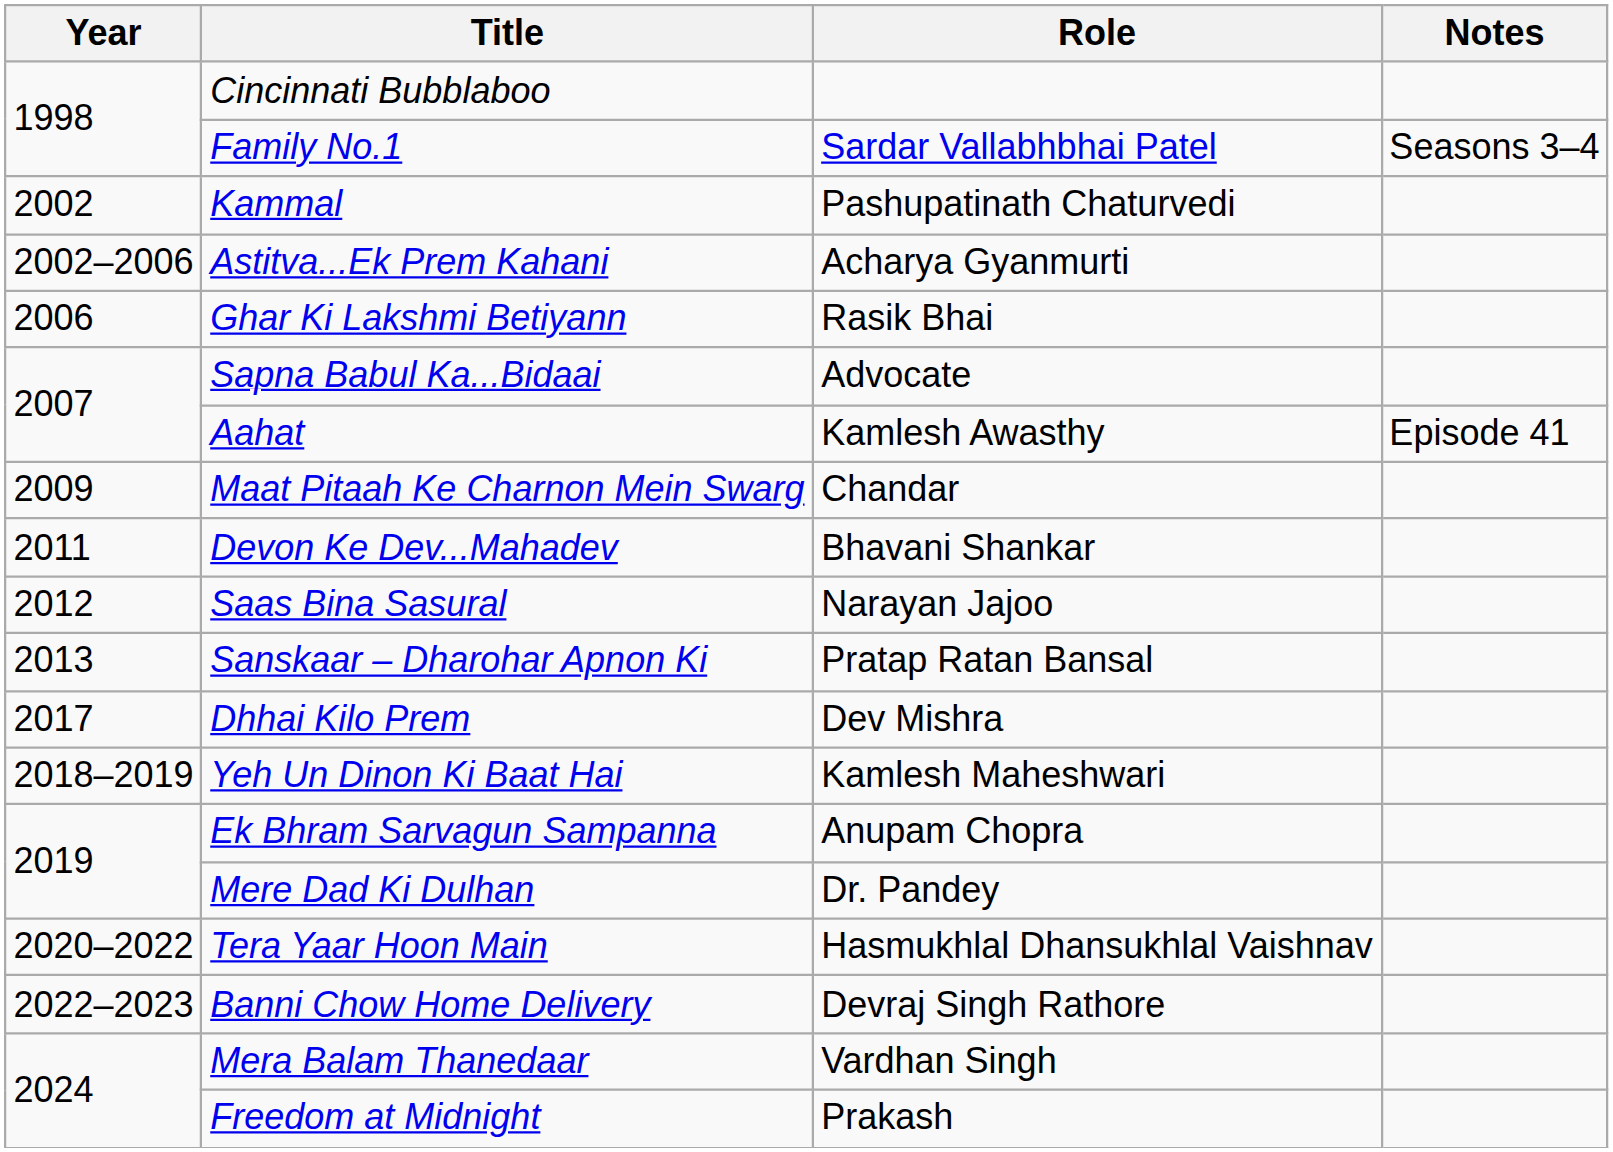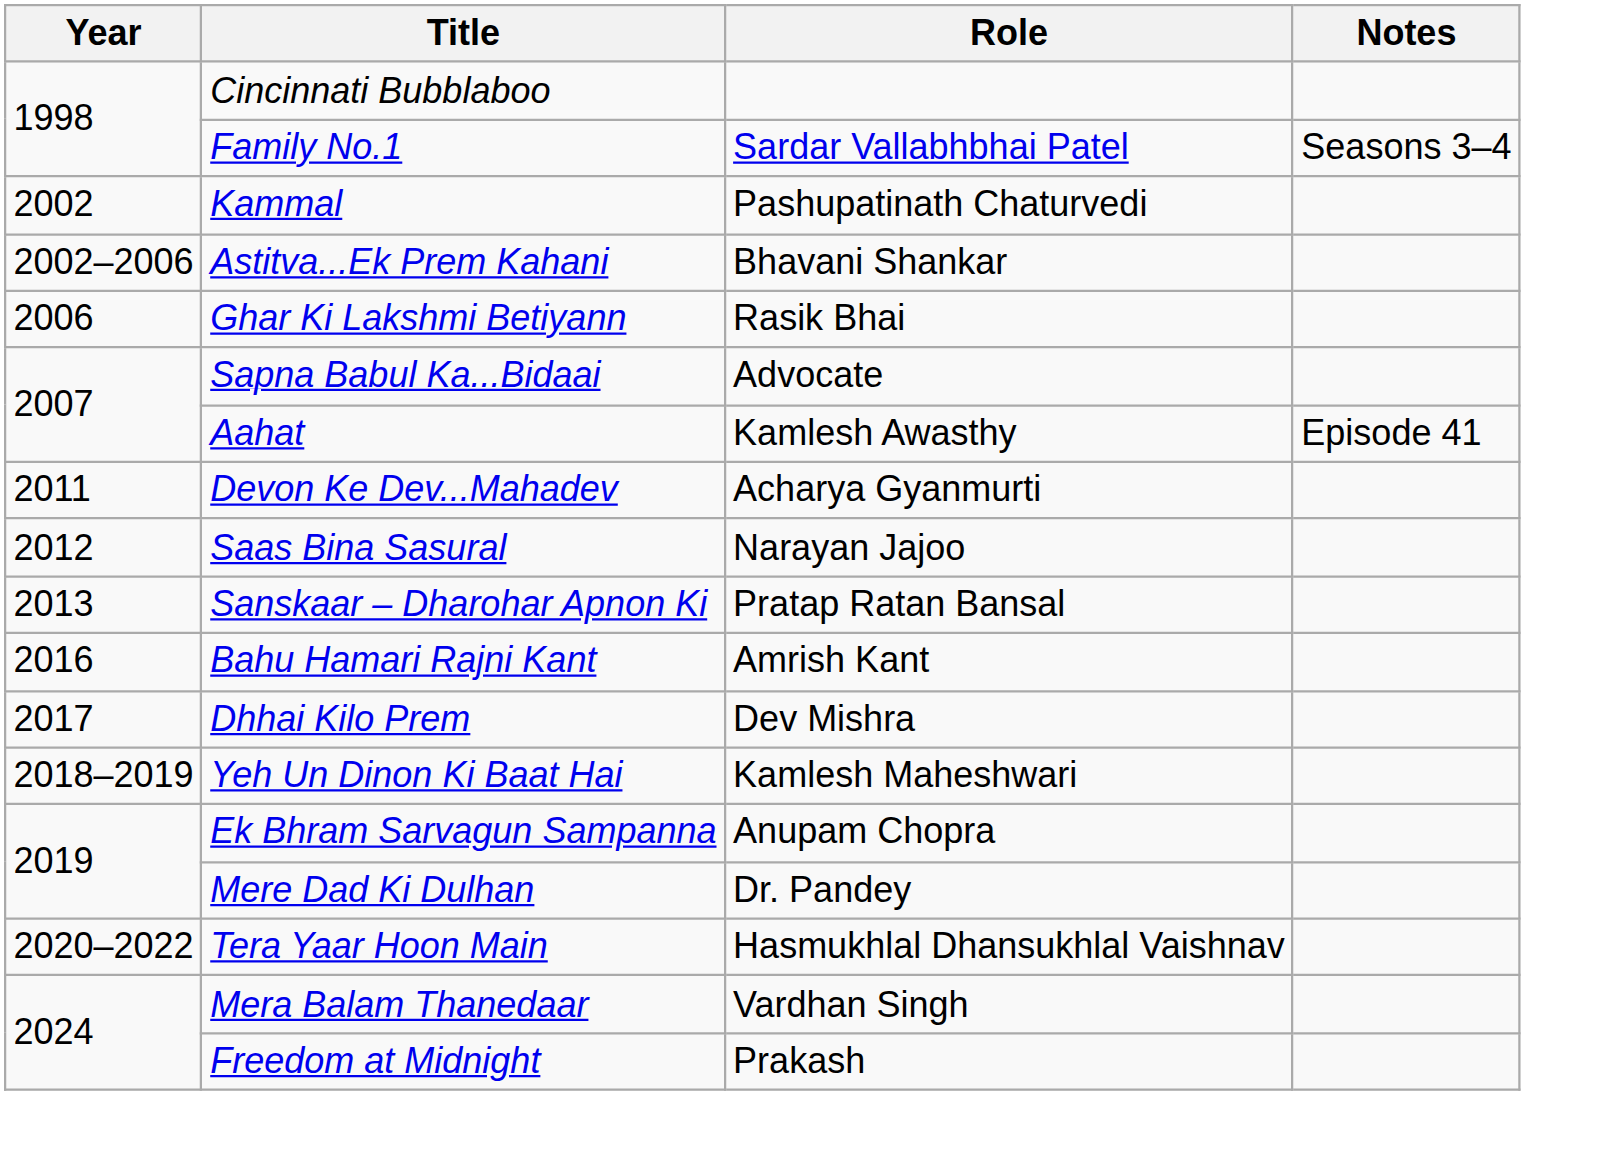 <table class="wikitable sortable">
 <tr>
 <th>Year</th>
 <th>Title</th>
 <th>Role</th>
 <th>Notes</th>
 </tr>
 <tr>
 <td rowspan="2">1998</td>
 <td><em>Cincinnati Bubblaboo</em></td>
 <td></td>
 <td></td>
 </tr>
 <tr>
 <td><em><a href='#'>Family No.1</a></em></td>
 <td><a href='#'>Sardar Vallabhbhai Patel</a></td>
 <td>Seasons 3–4</td>
 </tr>
 <tr>
 <td>2002</td>
 <td><em><a href='#'>Kammal</a></em></td>
 <td>Pashupatinath Chaturvedi</td>
 <td></td>
 </tr>
 <tr>
 <td>2002–2006</td>
 <td><em><a href='#'>Astitva...Ek Prem Kahani</a></em></td>
-<td>Acharya Gyanmurti</td>
+<td>Bhavani Shankar</td>
 <td></td>
 </tr>
 <tr>
 <td>2006</td>
 <td><em><a href='#'>Ghar Ki Lakshmi Betiyann</a></em></td>
 <td>Rasik Bhai</td>
 <td></td>
 </tr>
 <tr>
 <td Rowspan="2">2007</td>
 <td><em><a href='#'>Sapna Babul Ka...Bidaai</a></em></td>
 <td>Advocate</td>
 <td></td>
 </tr>
 <tr>
 <td><em><a href='#'>Aahat</a></em></td>
 <td>Kamlesh Awasthy</td>
 <td>Episode 41</td>
 </tr>
 <tr>
-<td>2009</td>
-<td><em><a href='#'>Maat Pitaah Ke Charnon Mein Swarg</a></em></td>
-<td>Chandar</td>
-<td></td>
-</tr>
-<tr>
 <td>2011</td>
 <td><em><a href='#'>Devon Ke Dev...Mahadev</a></em></td>
-<td>Bhavani Shankar</td>
+<td>Acharya Gyanmurti</td>
 <td></td>
 </tr>
 <tr>
 <td>2012</td>
 <td><em><a href='#'>Saas Bina Sasural</a></em></td>
 <td>Narayan Jajoo</td>
 <td></td>
 </tr>
 <tr>
 <td>2013</td>
 <td><em><a href='#'>Sanskaar – Dharohar Apnon Ki</a></em></td>
 <td>Pratap Ratan Bansal</td>
+<td></td>
+</tr>
+<tr>
+<td>2016</td>
+<td><em><a href='#'>Bahu Hamari Rajni Kant</a></em></td>
+<td>Amrish Kant</td>
 <td></td>
 </tr>
 <tr>
 <td>2017</td>
 <td><em><a href='#'>Dhhai Kilo Prem</a></em></td>
 <td>Dev Mishra</td>
 <td></td>
 </tr>
 <tr>
 <td>2018–2019</td>
 <td><em><a href='#'>Yeh Un Dinon Ki Baat Hai</a></em></td>
 <td>Kamlesh Maheshwari</td>
 <td></td>
 </tr>
 <tr>
 <td Rowspan="2">2019</td>
 <td><em><a href='#'>Ek Bhram Sarvagun Sampanna</a></em></td>
 <td>Anupam Chopra</td>
 <td></td>
 </tr>
 <tr>
 <td><em><a href='#'>Mere Dad Ki Dulhan</a></em></td>
 <td>Dr. Pandey</td>
 <td></td>
 </tr>
 <tr>
 <td>2020–2022</td>
 <td><em><a href='#'>Tera Yaar Hoon Main</a></em></td>
 <td>Hasmukhlal Dhansukhlal Vaishnav</td>
 <td></td>
 </tr>
 <tr>
-<td>2022–2023</td>
-<td><em><a href='#'>Banni Chow Home Delivery</a></em></td>
-<td>Devraj Singh Rathore</td>
-<td></td>
-</tr>
-<tr>
 <td rowspan="2">2024</td>
 <td><em><a href='#'>Mera Balam Thanedaar</a></em></td>
 <td>Vardhan Singh</td>
 <td></td>
 </tr>
 <tr>
 <td><em><a href='#'>Freedom at Midnight</a></em></td>
 <td>Prakash</td>
 <td></td>
 </tr>
 </table>
